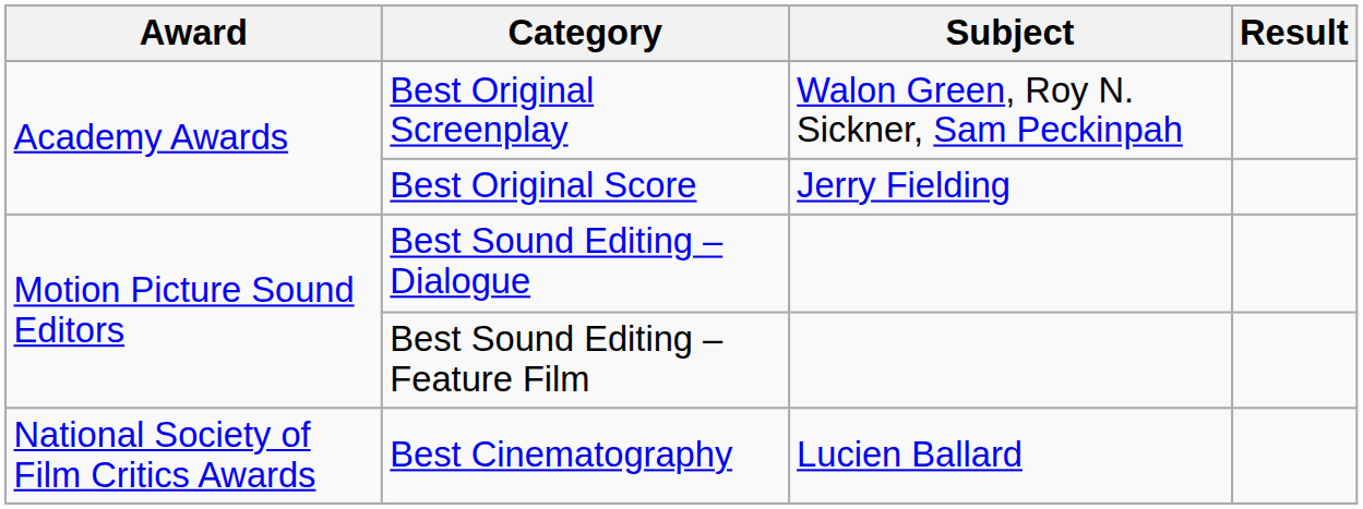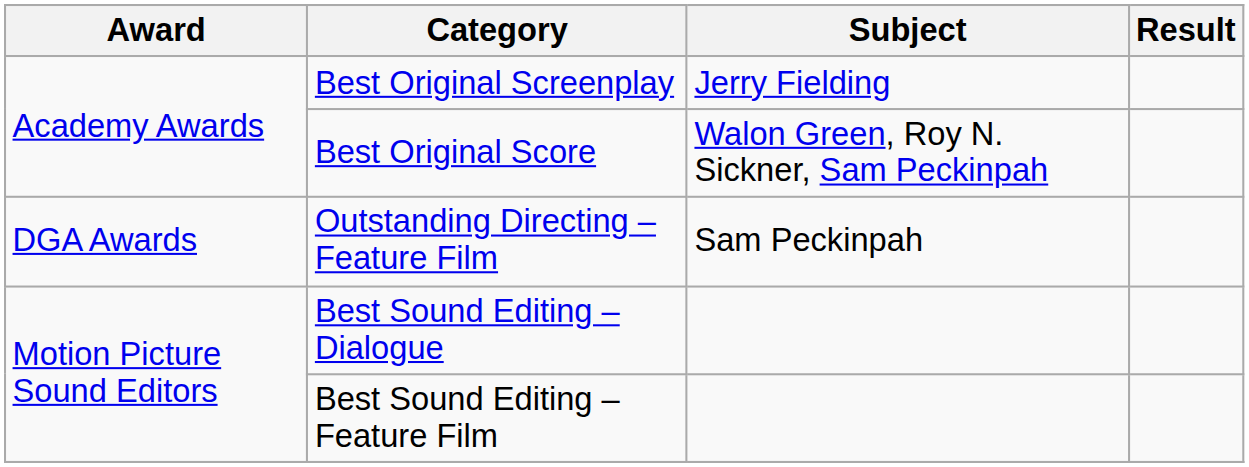 <table class="wikitable">
 <tr>
 <th>Award</th>
 <th>Category</th>
 <th>Subject</th>
 <th>Result</th>
 </tr>
 <tr>
 <td rowspan=2><a href='#'>Academy Awards</a></td>
 <td><a href='#'>Best Original Screenplay</a></td>
+<td><a href='#'>Jerry Fielding</a></td>
+<td></td>
+</tr>
+<tr>
+<td><a href='#'>Best Original Score</a></td>
 <td><a href='#'>Walon Green</a>, Roy N. Sickner, <a href='#'>Sam Peckinpah</a></td>
 <td></td>
 </tr>
 <tr>
-<td><a href='#'>Best Original Score</a></td>
-<td><a href='#'>Jerry Fielding</a></td>
+<td rowspan=1><a href='#'>DGA Awards</a></td>
+<td><a href='#'>Outstanding Directing – Feature Film</a></td>
+<td>Sam Peckinpah</td>
 <td></td>
 </tr>
 <tr>
 <td rowspan=2><a href='#'>Motion Picture Sound Editors</a></td>
 <td><a href='#'>Best Sound Editing – Dialogue</a></td>
 <td></td>
 <td></td>
 </tr>
 <tr>
 <td>Best Sound Editing – Feature Film</td>
 <td></td>
 <td></td>
 </tr>
 <tr>
-<td rowspan=1><a href='#'>National Society of Film Critics Awards</a></td>
-<td><a href='#'>Best Cinematography</a></td>
-<td><a href='#'>Lucien Ballard</a></td>
-<td></td>
-</tr>
-<tr>
 </tr>
 </table>
